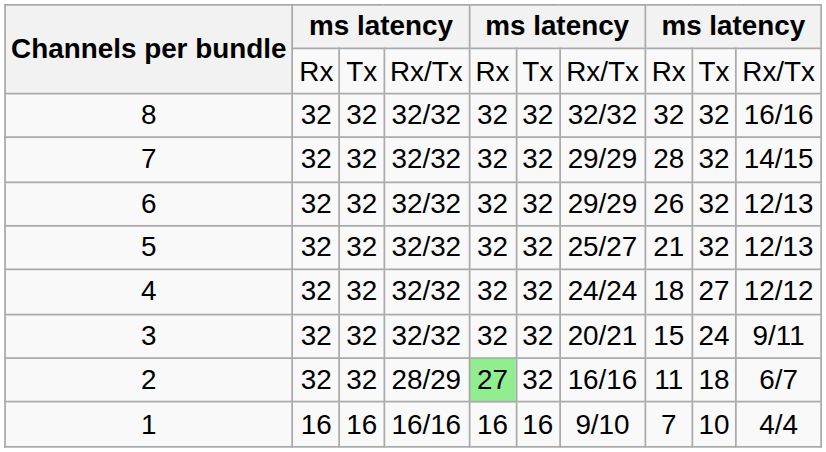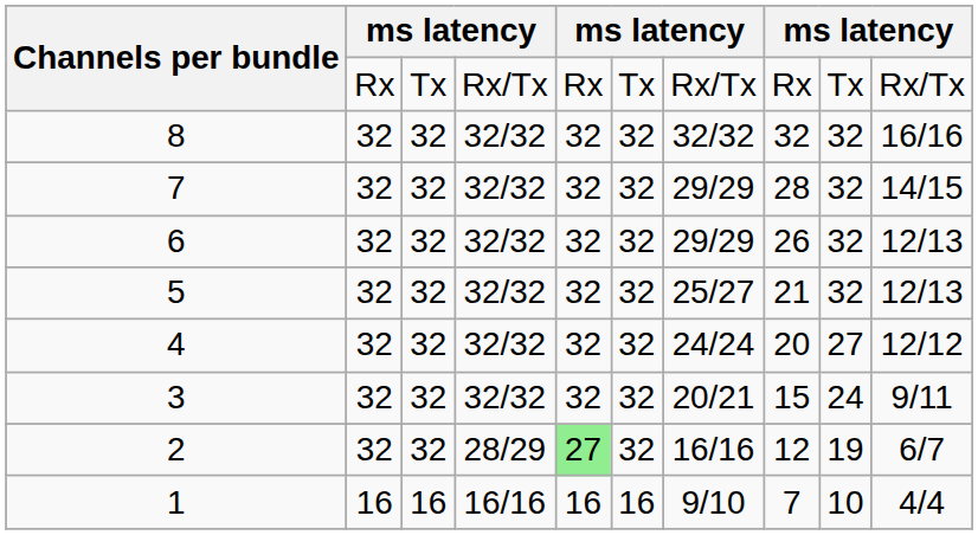 <table class="wikitable" style="margin: 1em auto;">
 <tr>
 <th rowspan="2">Channels per bundle</th>
 <th colspan="3"> ms latency</th>
 <th colspan="3"> ms latency</th>
 <th colspan="3"> ms latency</th>
 </tr>
 <tr style="text-align:center;">
 <td>Rx</td>
 <td>Tx</td>
 <td>Rx/Tx</td>
 <td>Rx</td>
 <td>Tx</td>
 <td>Rx/Tx</td>
 <td>Rx</td>
 <td>Tx</td>
 <td>Rx/Tx</td>
 </tr>
 <tr style="text-align:center;">
 <td>8</td>
 <td>32</td>
 <td>32</td>
 <td>32/32</td>
 <td>32</td>
 <td>32</td>
 <td>32/32</td>
 <td>32</td>
 <td>32</td>
 <td>16/16</td>
 </tr>
 <tr style="text-align:center;">
 <td>7</td>
 <td>32</td>
 <td>32</td>
 <td>32/32</td>
 <td>32</td>
 <td>32</td>
 <td>29/29</td>
 <td>28</td>
 <td>32</td>
 <td>14/15</td>
 </tr>
 <tr style="text-align:center;">
 <td>6</td>
 <td>32</td>
 <td>32</td>
 <td>32/32</td>
 <td>32</td>
 <td>32</td>
 <td>29/29</td>
 <td>26</td>
 <td>32</td>
 <td>12/13</td>
 </tr>
 <tr style="text-align:center;">
 <td>5</td>
 <td>32</td>
 <td>32</td>
 <td>32/32</td>
 <td>32</td>
 <td>32</td>
 <td>25/27</td>
 <td>21</td>
 <td>32</td>
 <td>12/13</td>
 </tr>
 <tr style="text-align:center;">
 <td>4</td>
 <td>32</td>
 <td>32</td>
 <td>32/32</td>
 <td>32</td>
 <td>32</td>
 <td>24/24</td>
-<td>18</td>
+<td>20</td>
 <td>27</td>
 <td>12/12</td>
 </tr>
 <tr style="text-align:center;">
 <td>3</td>
 <td>32</td>
 <td>32</td>
 <td>32/32</td>
 <td>32</td>
 <td>32</td>
 <td>20/21</td>
 <td>15</td>
 <td>24</td>
 <td>9/11</td>
 </tr>
 <tr style="text-align:center;">
 <td>2</td>
 <td>32</td>
 <td>32</td>
 <td>28/29</td>
 <td style="background: lightgreen;">27</td>
 <td>32</td>
 <td>16/16</td>
-<td>11</td>
-<td>18</td>
+<td>12</td>
+<td>19</td>
 <td>6/7</td>
 </tr>
 <tr style="text-align:center;">
 <td>1</td>
 <td>16</td>
 <td>16</td>
 <td>16/16</td>
 <td>16</td>
 <td>16</td>
 <td>9/10</td>
 <td>7</td>
 <td>10</td>
 <td>4/4</td>
 </tr>
 </table>
